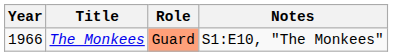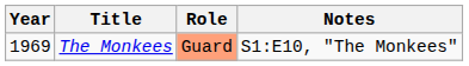 <table class="wikitable">
 <tr>
 <th>Year</th>
 <th>Title</th>
 <th>Role</th>
 <th>Notes</th>
 </tr>
 <tr>
-<td>1966</td>
+<td>1969</td>
 <td><em><a href='#'>The Monkees</a></em></td>
 <td style="background: lightsalmon;">Guard</td>
 <td>S1:E10, "The Monkees"</td>
 </tr>
 </table>
